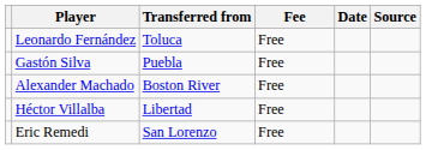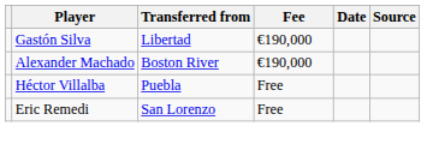 <table class="wikitable plainrowheaders sortable">
 <tr>
 <th></th>
 <th scope="col">Player</th>
 <th>Transferred from</th>
 <th style="width: 80px;">Fee</th>
 <th scope="col">Date</th>
 <th scope="col">Source</th>
 </tr>
 <tr>
 <td align="center"></td>
-<td> <a href='#'>Leonardo Fernández</a></td>
-<td> <a href='#'>Toluca</a></td>
-<td>Free</td>
-<td></td>
-<td></td>
-</tr>
-<tr>
-<td align="center"></td>
 <td> <a href='#'>Gastón Silva</a></td>
-<td> <a href='#'>Puebla</a></td>
-<td>Free</td>
+<td> <a href='#'>Libertad</a></td>
+<td>€190,000</td>
 <td></td>
 <td></td>
 </tr>
 <tr>
 <td align="center"></td>
 <td> <a href='#'>Alexander Machado</a></td>
 <td> <a href='#'>Boston River</a></td>
-<td>Free</td>
+<td>€190,000</td>
 <td></td>
 <td></td>
 </tr>
 <tr>
 <td align="center"></td>
 <td> <a href='#'>Héctor Villalba</a></td>
-<td> <a href='#'>Libertad</a></td>
+<td> <a href='#'>Puebla</a></td>
 <td>Free</td>
 <td></td>
 <td></td>
 </tr>
 <tr>
 <td align="center"></td>
 <td> Eric Remedi</td>
 <td> <a href='#'>San Lorenzo</a></td>
 <td>Free</td>
 <td></td>
 <td></td>
 </tr>
 </table>
